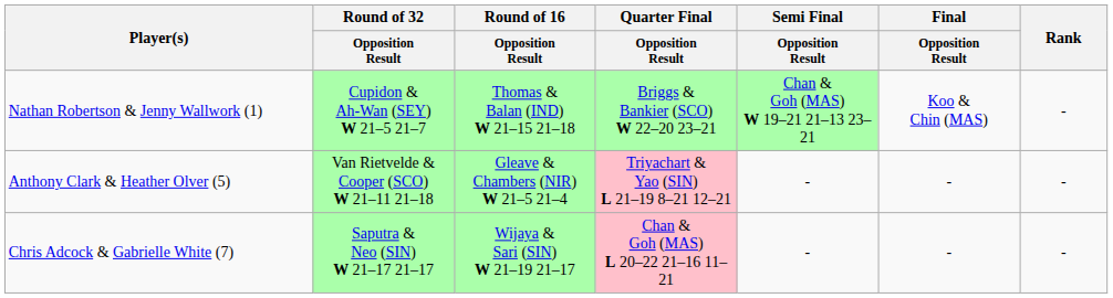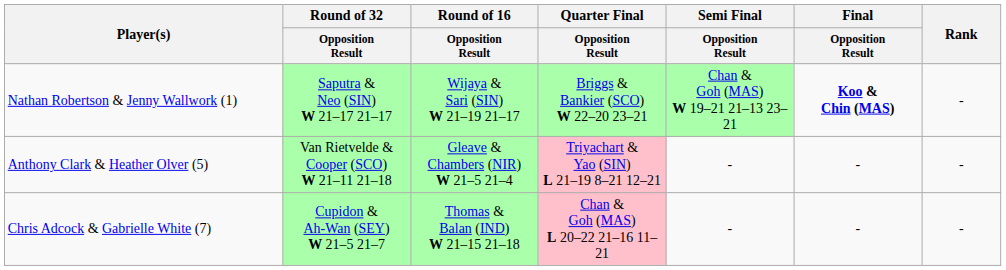 <table class=wikitable style="font-size:90%">
 <tr>
 <th rowspan="2" style="width:280px;">Player(s)</th>
 <th width=125>Round of 32</th>
 <th width=125>Round of 16</th>
 <th width=125>Quarter Final</th>
 <th width=125>Semi Final</th>
 <th width=125>Final</th>
 <th rowspan="2" style="width:75px;">Rank</th>
 </tr>
 <tr>
 <th style="line-height:1em"><small>Opposition<br>Result</small></th>
 <th style="line-height:1em"><small>Opposition<br>Result</small></th>
 <th style="line-height:1em"><small>Opposition<br>Result</small></th>
 <th style="line-height:1em"><small>Opposition<br>Result</small></th>
 <th style="line-height:1em"><small>Opposition<br>Result</small></th>
 </tr>
 <tr>
 <td><a href='#'>Nathan Robertson</a> & <a href='#'>Jenny Wallwork</a> (1)</td>
-<td style="text-align:center; background:#afa;"> <a href='#'>Cupidon</a> &<br><a href='#'>Ah-Wan</a> (<a href='#'>SEY</a>)<br><strong>W</strong> 21–5 21–7</td>
-<td style="text-align:center; background:#afa;"> <a href='#'>Thomas</a> &<br><a href='#'>Balan</a> (<a href='#'>IND</a>)<br><strong>W</strong> 21–15 21–18</td>
+<td style="text-align:center; background:#afa;"> <a href='#'>Saputra</a> &<br><a href='#'>Neo</a> (<a href='#'>SIN</a>)<br><strong>W</strong> 21–17 21–17</td>
+<td style="text-align:center; background:#afa;"> <a href='#'>Wijaya</a> &<br><a href='#'>Sari</a> (<a href='#'>SIN</a>)<br><strong>W</strong> 21–19 21–17</td>
 <td style="text-align:center; background:#afa;"> <a href='#'>Briggs</a> &<br><a href='#'>Bankier</a> (<a href='#'>SCO</a>)<br><strong>W</strong> 22–20 23–21</td>
 <td style="text-align:center; background:#afa;"> <a href='#'>Chan</a> &<br><a href='#'>Goh</a> (<a href='#'>MAS</a>)<br><strong>W</strong> 19–21 21–13 23–21</td>
-<td style="text-align:center;"> <a href='#'>Koo</a> &<br><a href='#'>Chin</a> (<a href='#'>MAS</a>)</td>
+<td style="text-align:center;"><strong> <a href='#'>Koo</a> &<br><a href='#'>Chin</a> (<a href='#'>MAS</a>)</strong></td>
 <td style="text-align:center;">-</td>
 </tr>
 <tr>
 <td><a href='#'>Anthony Clark</a> & <a href='#'>Heather Olver</a> (5)</td>
 <td style="text-align:center; background:#afa;"> Van Rietvelde &<br><a href='#'>Cooper</a> (<a href='#'>SCO</a>)<br><strong>W</strong> 21–11 21–18</td>
 <td style="text-align:center; background:#afa;"> <a href='#'>Gleave</a> &<br><a href='#'>Chambers</a> (<a href='#'>NIR</a>)<br><strong>W</strong> 21–5 21–4</td>
 <td style="text-align:center; background:pink;"> <a href='#'>Triyachart</a> &<br><a href='#'>Yao</a> (<a href='#'>SIN</a>)<br><strong>L</strong> 21–19 8–21 12–21</td>
 <td style="text-align:center;">-</td>
 <td style="text-align:center;">-</td>
 <td style="text-align:center;">-</td>
 </tr>
 <tr>
 <td><a href='#'>Chris Adcock</a> & <a href='#'>Gabrielle White</a> (7)</td>
-<td style="text-align:center; background:#afa;"> <a href='#'>Saputra</a> &<br><a href='#'>Neo</a> (<a href='#'>SIN</a>)<br><strong>W</strong> 21–17 21–17</td>
-<td style="text-align:center; background:#afa;"> <a href='#'>Wijaya</a> &<br><a href='#'>Sari</a> (<a href='#'>SIN</a>)<br><strong>W</strong> 21–19 21–17</td>
+<td style="text-align:center; background:#afa;"> <a href='#'>Cupidon</a> &<br><a href='#'>Ah-Wan</a> (<a href='#'>SEY</a>)<br><strong>W</strong> 21–5 21–7</td>
+<td style="text-align:center; background:#afa;"> <a href='#'>Thomas</a> &<br><a href='#'>Balan</a> (<a href='#'>IND</a>)<br><strong>W</strong> 21–15 21–18</td>
 <td style="text-align:center; background:pink;"> <a href='#'>Chan</a> &<br><a href='#'>Goh</a> (<a href='#'>MAS</a>)<br><strong>L</strong> 20–22 21–16 11–21</td>
 <td style="text-align:center;">-</td>
 <td style="text-align:center;">-</td>
 <td style="text-align:center;">-</td>
 </tr>
 </table>
